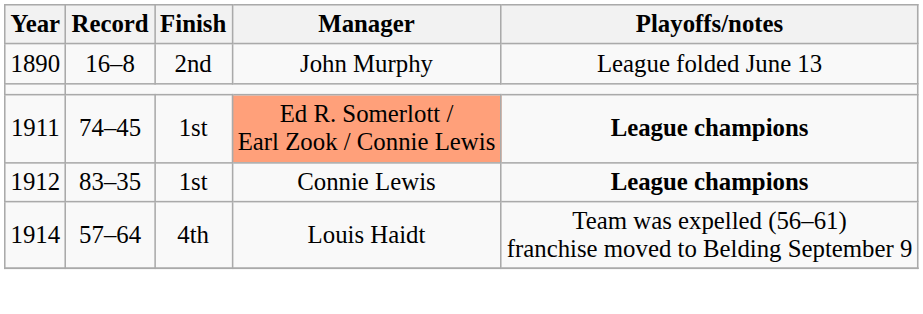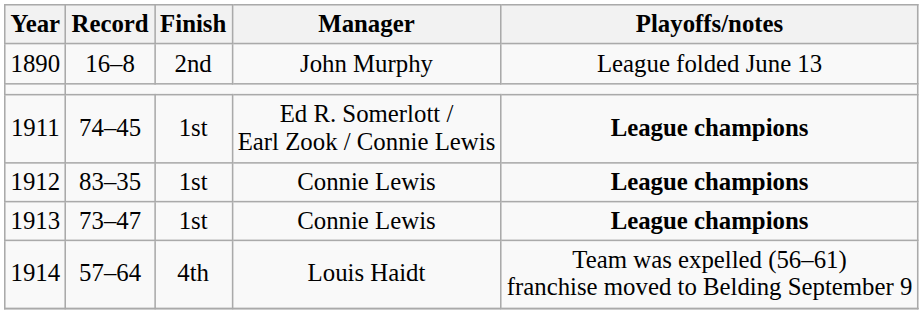 <table class="wikitable">
 <tr>
 <th>Year</th>
 <th>Record</th>
 <th>Finish</th>
 <th>Manager</th>
 <th>Playoffs/notes</th>
 </tr>
 <tr align=center>
 <td>1890</td>
 <td>16–8</td>
 <td>2nd</td>
 <td>John Murphy</td>
 <td>League folded June 13</td>
 </tr>
 <tr align=center>
 <td></td>
 </tr>
 <tr align=center>
 <td>1911</td>
 <td>74–45</td>
 <td>1st</td>
-<td style="background: lightsalmon;">Ed R. Somerlott /<br> Earl Zook / Connie Lewis</td>
+<td>Ed R. Somerlott /<br> Earl Zook / Connie Lewis</td>
 <td><strong>League champions</strong></td>
 </tr>
 <tr align=center>
 <td>1912</td>
 <td>83–35</td>
+<td>1st</td>
+<td>Connie Lewis</td>
+<td><strong>League champions</strong></td>
+</tr>
+<tr align=center>
+<td>1913</td>
+<td>73–47</td>
 <td>1st</td>
 <td>Connie Lewis</td>
 <td><strong>League champions</strong></td>
 </tr>
 <tr align=center>
 <td>1914</td>
 <td>57–64</td>
 <td>4th</td>
 <td>Louis Haidt</td>
 <td>Team was expelled (56–61)<br> franchise moved to Belding September 9</td>
 </tr>
 <tr align=center>
 </tr>
 </table>
